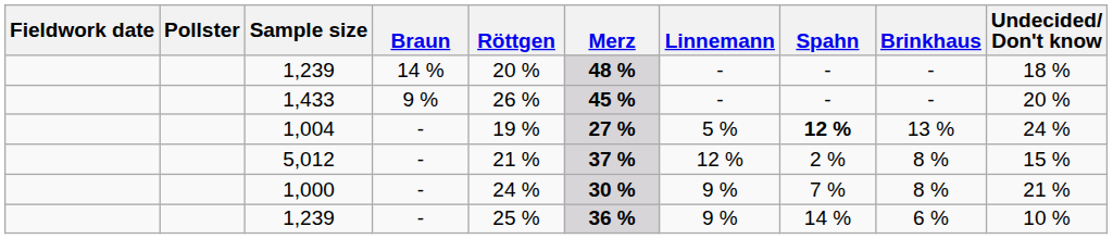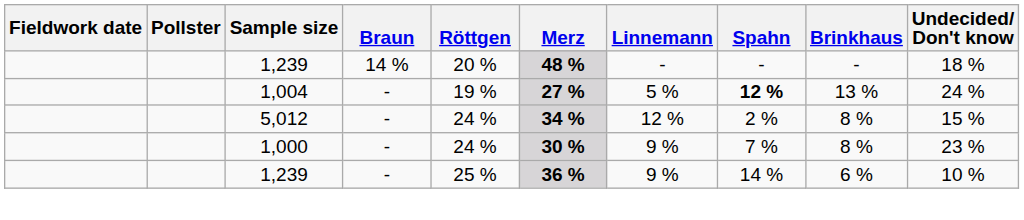 <table class="wikitable" style="text-align:center;font-size:90%;line-height:14px">
 <tr>
 <th>Fieldwork date</th>
 <th>Pollster</th>
 <th>Sample size</th>
 <th style="width:60px"><br><a href='#'>Braun</a><br></th>
 <th style="width:60px"><br><a href='#'>Röttgen</a><br></th>
 <th style="width:60px"><br><a href='#'>Merz</a><br></th>
 <th style="width:60px"><br><a href='#'>Linnemann</a><br></th>
 <th style="width:60px"><br><a href='#'>Spahn</a><br></th>
 <th style="width:60px"><br><a href='#'>Brinkhaus</a><br></th>
 <th>Undecided/<br>Don't  know</th>
 </tr>
 <tr>
 <td></td>
 <td></td>
 <td>1,239</td>
 <td>14 %</td>
 <td>20 %</td>
 <td style="background:#D7D5D7"><strong>48 %</strong></td>
 <td>-</td>
 <td>-</td>
 <td>-</td>
 <td>18 %</td>
 </tr>
 <tr>
 <td></td>
 <td></td>
-<td>1,433</td>
-<td>9 %</td>
-<td>26 %</td>
-<td style="background:#D7D5D7"><strong>45 %</strong></td>
-<td>-</td>
-<td>-</td>
-<td>-</td>
-<td>20 %</td>
-</tr>
-<tr>
-<td></td>
-<td></td>
 <td>1,004</td>
 <td>-</td>
 <td>19 %</td>
 <td style="background:#D7D5D7"><strong>27 %</strong></td>
 <td>5 %</td>
 <td><strong>12 %</strong></td>
 <td>13 %</td>
 <td>24 %</td>
 </tr>
 <tr>
 <td></td>
 <td></td>
 <td>5,012</td>
 <td>-</td>
-<td>21 %</td>
-<td style="background:#D7D5D7"><strong>37 %</strong></td>
+<td>24 %</td>
+<td style="background:#D7D5D7"><strong>34 %</strong></td>
 <td>12 %</td>
 <td>2 %</td>
 <td>8 %</td>
 <td>15 %</td>
 </tr>
 <tr>
 <td></td>
 <td></td>
 <td>1,000</td>
 <td>-</td>
 <td>24 %</td>
 <td style="background:#D7D5D7"><strong>30 %</strong></td>
 <td>9 %</td>
 <td>7 %</td>
 <td>8 %</td>
-<td>21 %</td>
+<td>23 %</td>
 </tr>
 <tr>
 <td></td>
 <td></td>
 <td>1,239</td>
 <td>-</td>
 <td>25 %</td>
 <td style="background:#D7D5D7"><strong>36 %</strong></td>
 <td>9 %</td>
 <td>14 %</td>
 <td>6 %</td>
 <td>10 %</td>
 </tr>
 </table>
